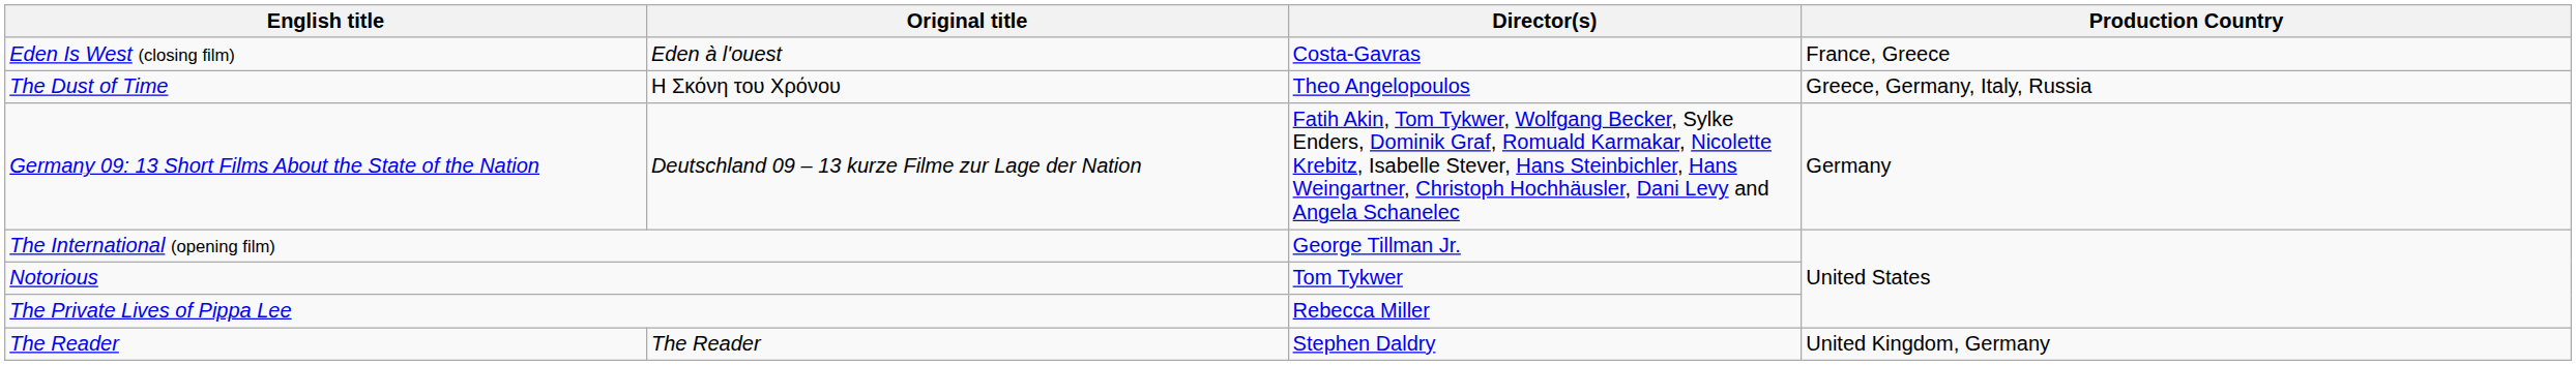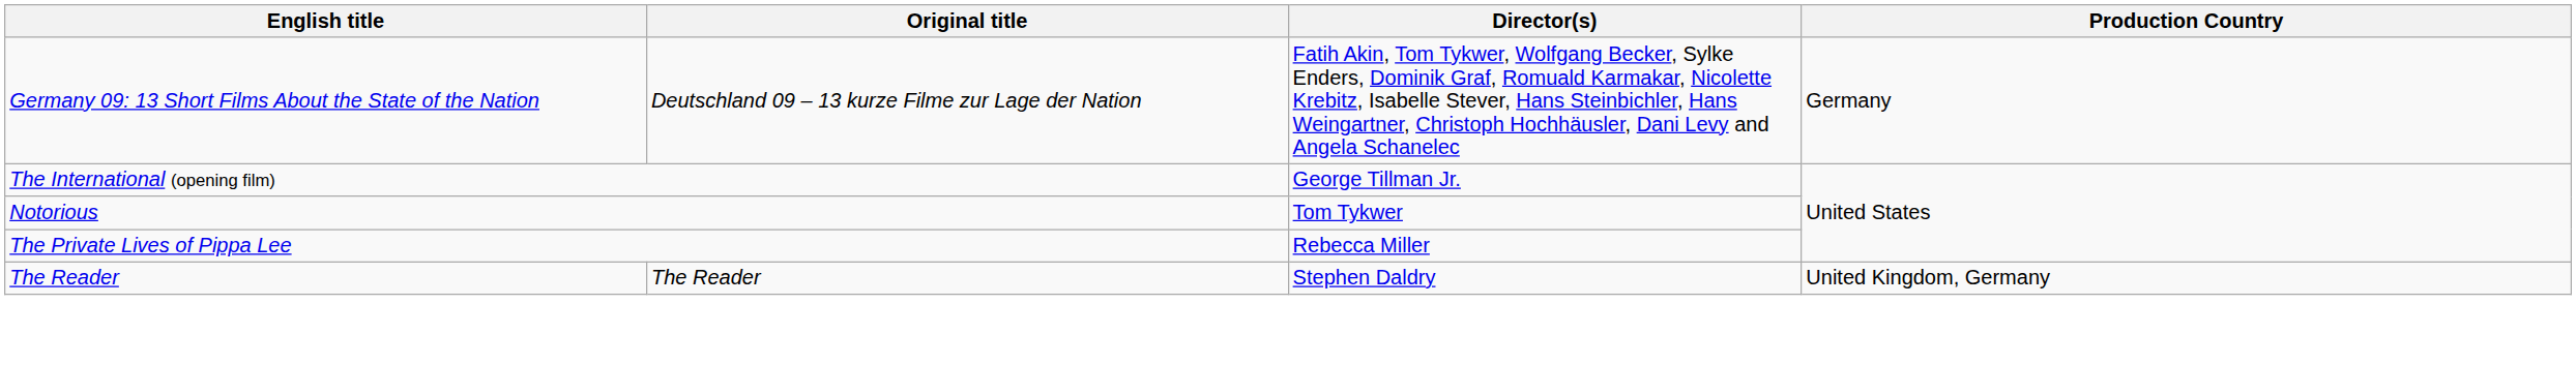 <table class="wikitable" style="width:100%; margin-bottom:4px">
 <tr>
 <th width="25%">English title</th>
 <th width="25%">Original title</th>
 <th width="20%">Director(s)</th>
 <th width="30%">Production Country</th>
-</tr>
-<tr>
-<td><em><a href='#'>Eden Is West</a></em> <small>(closing film)</small></td>
-<td><em>Eden à l'ouest</em></td>
-<td><a href='#'>Costa-Gavras</a></td>
-<td>France, Greece</td>
-</tr>
-<tr>
-<td><em><a href='#'>The Dust of Time</a></em></td>
-<td>Η Σκόνη του Χρόνου</td>
-<td><a href='#'>Theo Angelopoulos</a></td>
-<td>Greece, Germany, Italy, Russia</td>
 </tr>
 <tr>
 <td><em><a href='#'>Germany 09: 13 Short Films About the State of the Nation</a></em></td>
 <td><em>Deutschland 09 – 13 kurze Filme zur Lage der Nation</em></td>
 <td><a href='#'>Fatih Akin</a>, <a href='#'>Tom Tykwer</a>, <a href='#'>Wolfgang Becker</a>, Sylke Enders, <a href='#'>Dominik Graf</a>, <a href='#'>Romuald Karmakar</a>, <a href='#'>Nicolette Krebitz</a>, Isabelle Stever, <a href='#'>Hans Steinbichler</a>, <a href='#'>Hans Weingartner</a>, <a href='#'>Christoph Hochhäusler</a>, <a href='#'>Dani Levy</a> and <a href='#'>Angela Schanelec</a></td>
 <td>Germany</td>
 </tr>
 <tr>
 <td colspan="2"><em><a href='#'>The International</a></em> <small>(opening film)</small></td>
 <td><a href='#'>George Tillman Jr.</a></td>
 <td rowspan="3">United States</td>
 </tr>
 <tr>
 <td colspan="2"><em><a href='#'>Notorious</a></em></td>
 <td><a href='#'>Tom Tykwer</a></td>
 </tr>
 <tr>
 <td colspan="2"><em><a href='#'>The Private Lives of Pippa Lee</a></em></td>
 <td><a href='#'>Rebecca Miller</a></td>
 </tr>
 <tr>
 <td><em><a href='#'>The Reader</a></em></td>
 <td><em>The Reader</em></td>
 <td><a href='#'>Stephen Daldry</a></td>
 <td>United Kingdom, Germany</td>
 </tr>
 </table>
